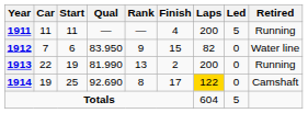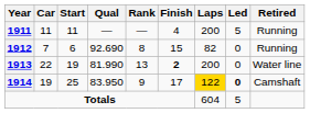 <table class="wikitable" style="text-align:center">
 <tr>
 <th>Year</th>
 <th>Car</th>
 <th>Start</th>
 <th>Qual</th>
 <th>Rank</th>
 <th>Finish</th>
 <th>Laps</th>
 <th>Led</th>
 <th>Retired</th>
 </tr>
 <tr>
 <th><a href='#'>1911</a></th>
 <td>11</td>
 <td>11</td>
 <td>—</td>
 <td>—</td>
 <td>4</td>
 <td>200</td>
 <td>5</td>
 <td>Running</td>
 </tr>
 <tr>
 <th><a href='#'>1912</a></th>
 <td>7</td>
 <td>6</td>
-<td>83.950</td>
-<td>9</td>
+<td>92.690</td>
+<td>8</td>
 <td>15</td>
 <td>82</td>
 <td>0</td>
-<td>Water line</td>
+<td>Running</td>
 </tr>
 <tr>
 <th><a href='#'>1913</a></th>
 <td>22</td>
 <td>19</td>
 <td>81.990</td>
 <td>13</td>
-<td>2</td>
+<td><strong>2</strong></td>
 <td>200</td>
 <td>0</td>
-<td>Running</td>
+<td>Water line</td>
 </tr>
 <tr>
 <th><a href='#'>1914</a></th>
 <td>19</td>
 <td>25</td>
-<td>92.690</td>
-<td>8</td>
+<td>83.950</td>
+<td>9</td>
 <td>17</td>
 <td style="background: gold;">122</td>
-<td>0</td>
+<td><strong>0</strong></td>
 <td>Camshaft</td>
 </tr>
 <tr>
 <td colspan=6><strong>Totals</strong></td>
 <td>604</td>
 <td>5</td>
 <td></td>
 </tr>
 </table>
